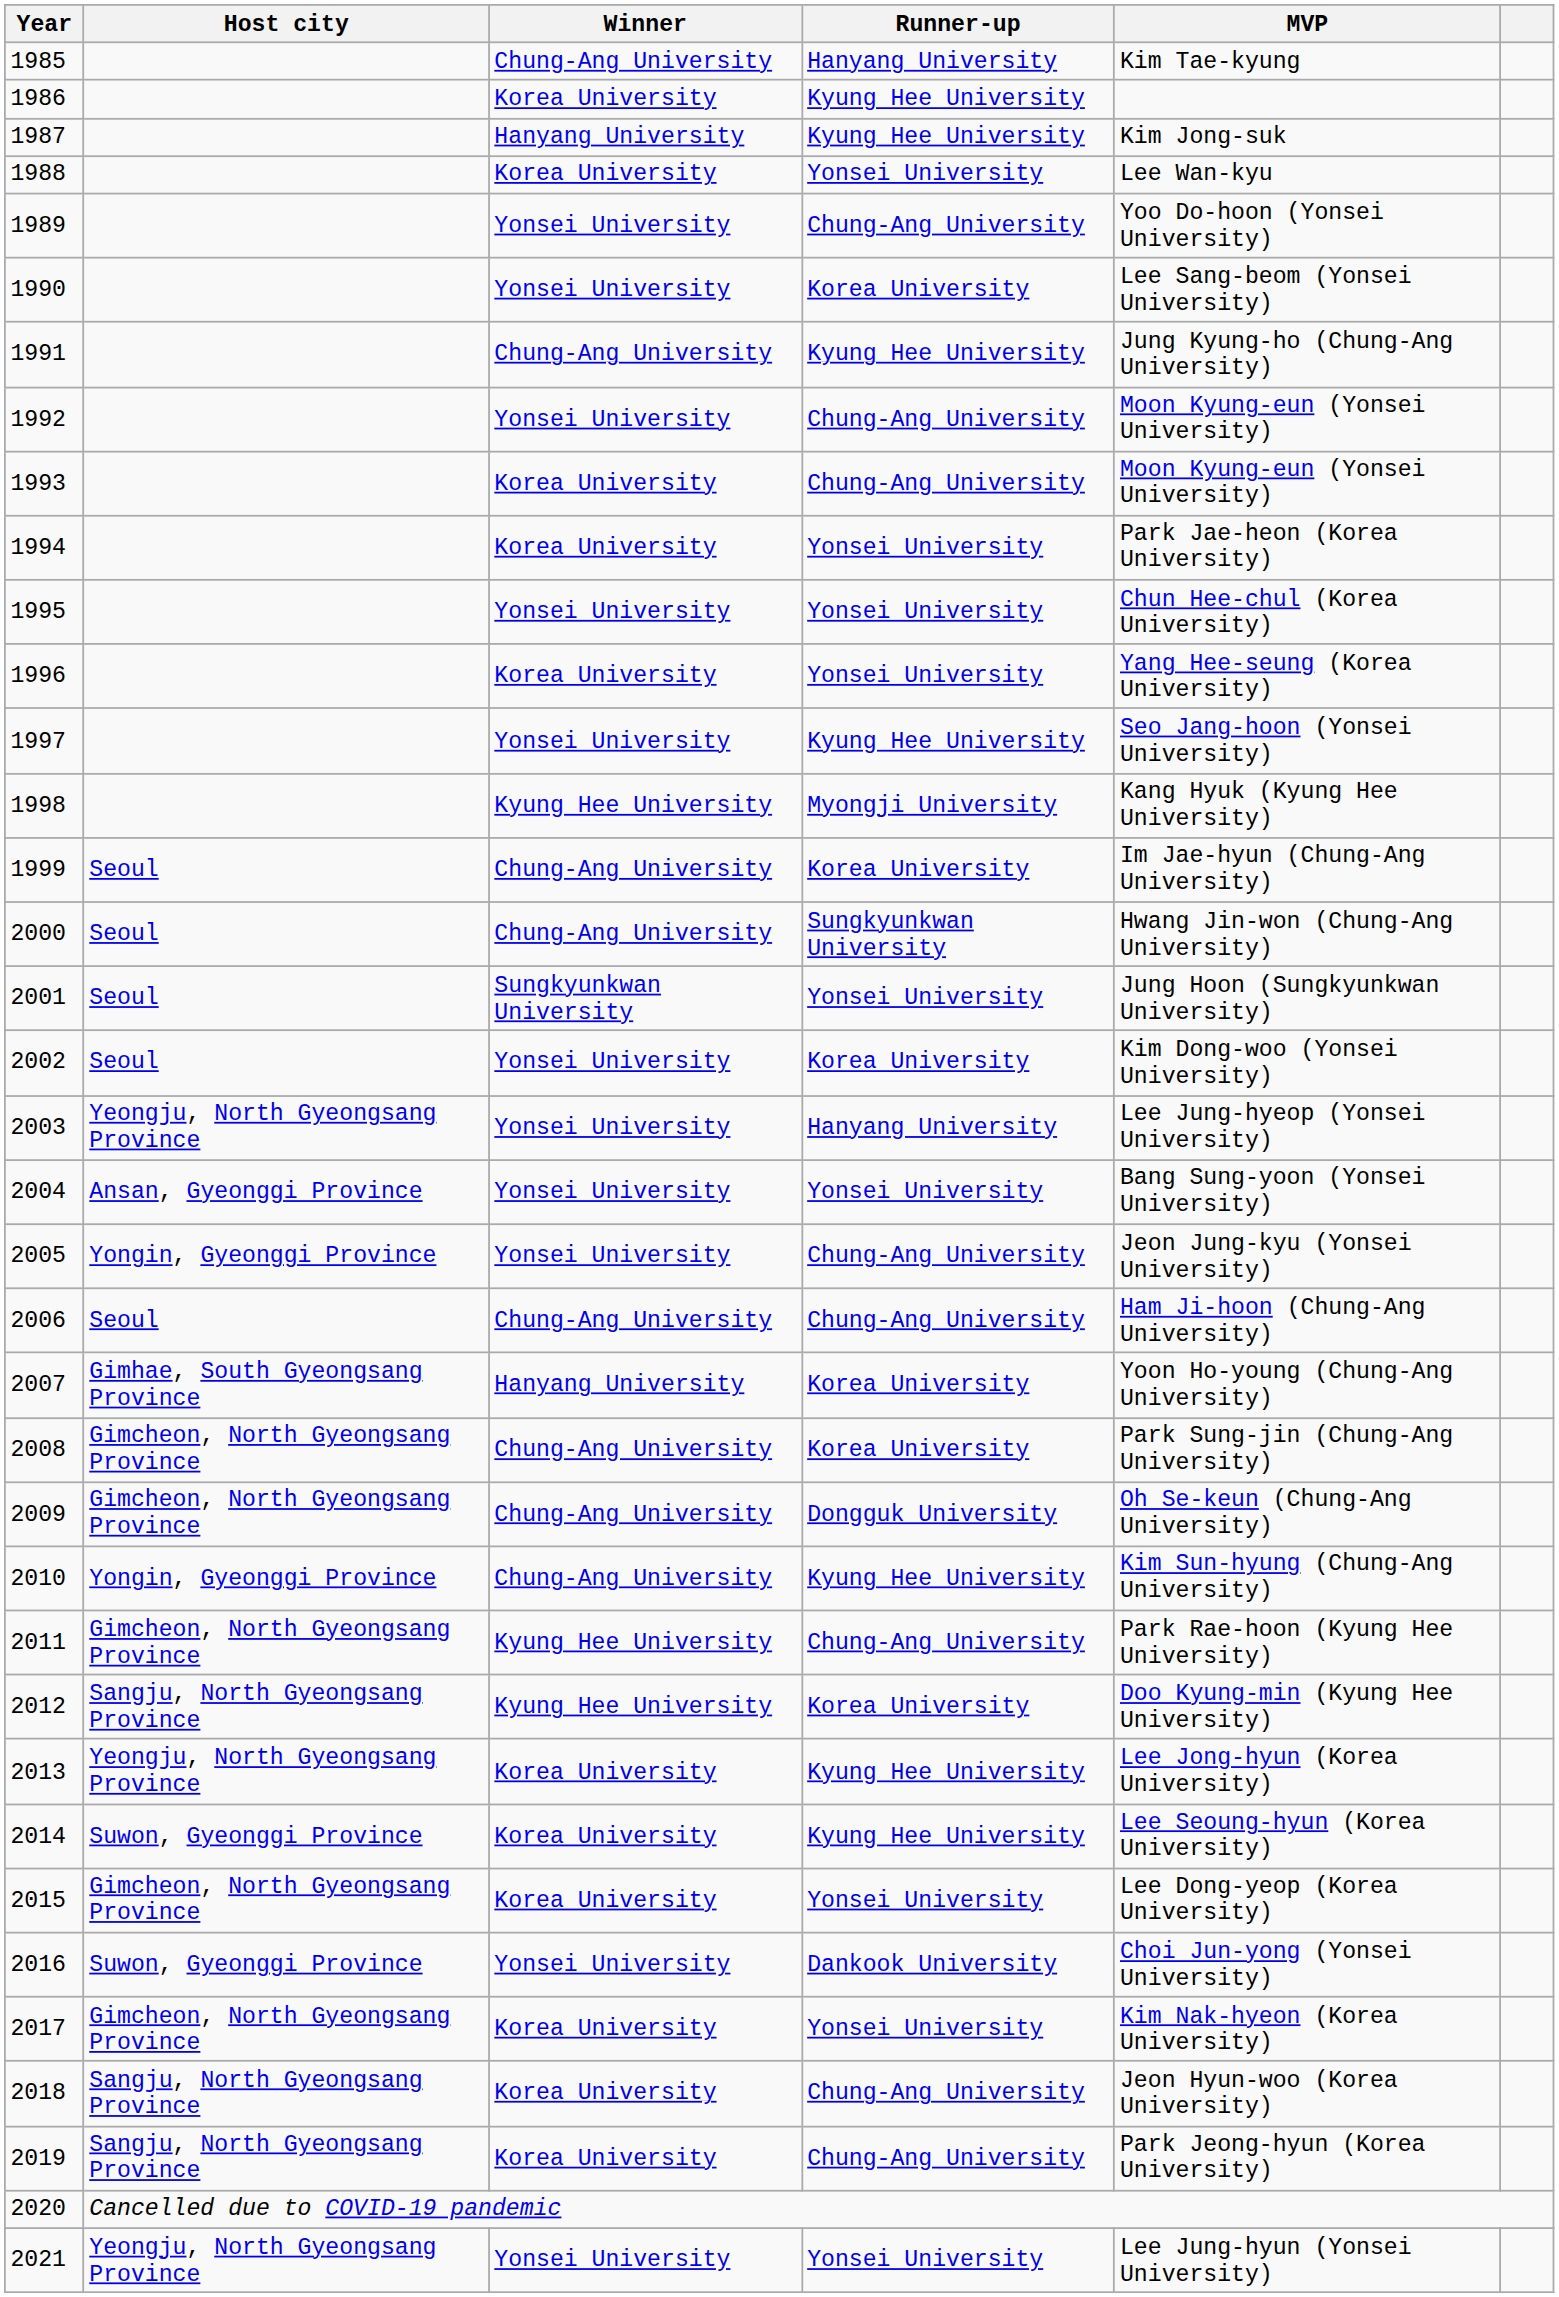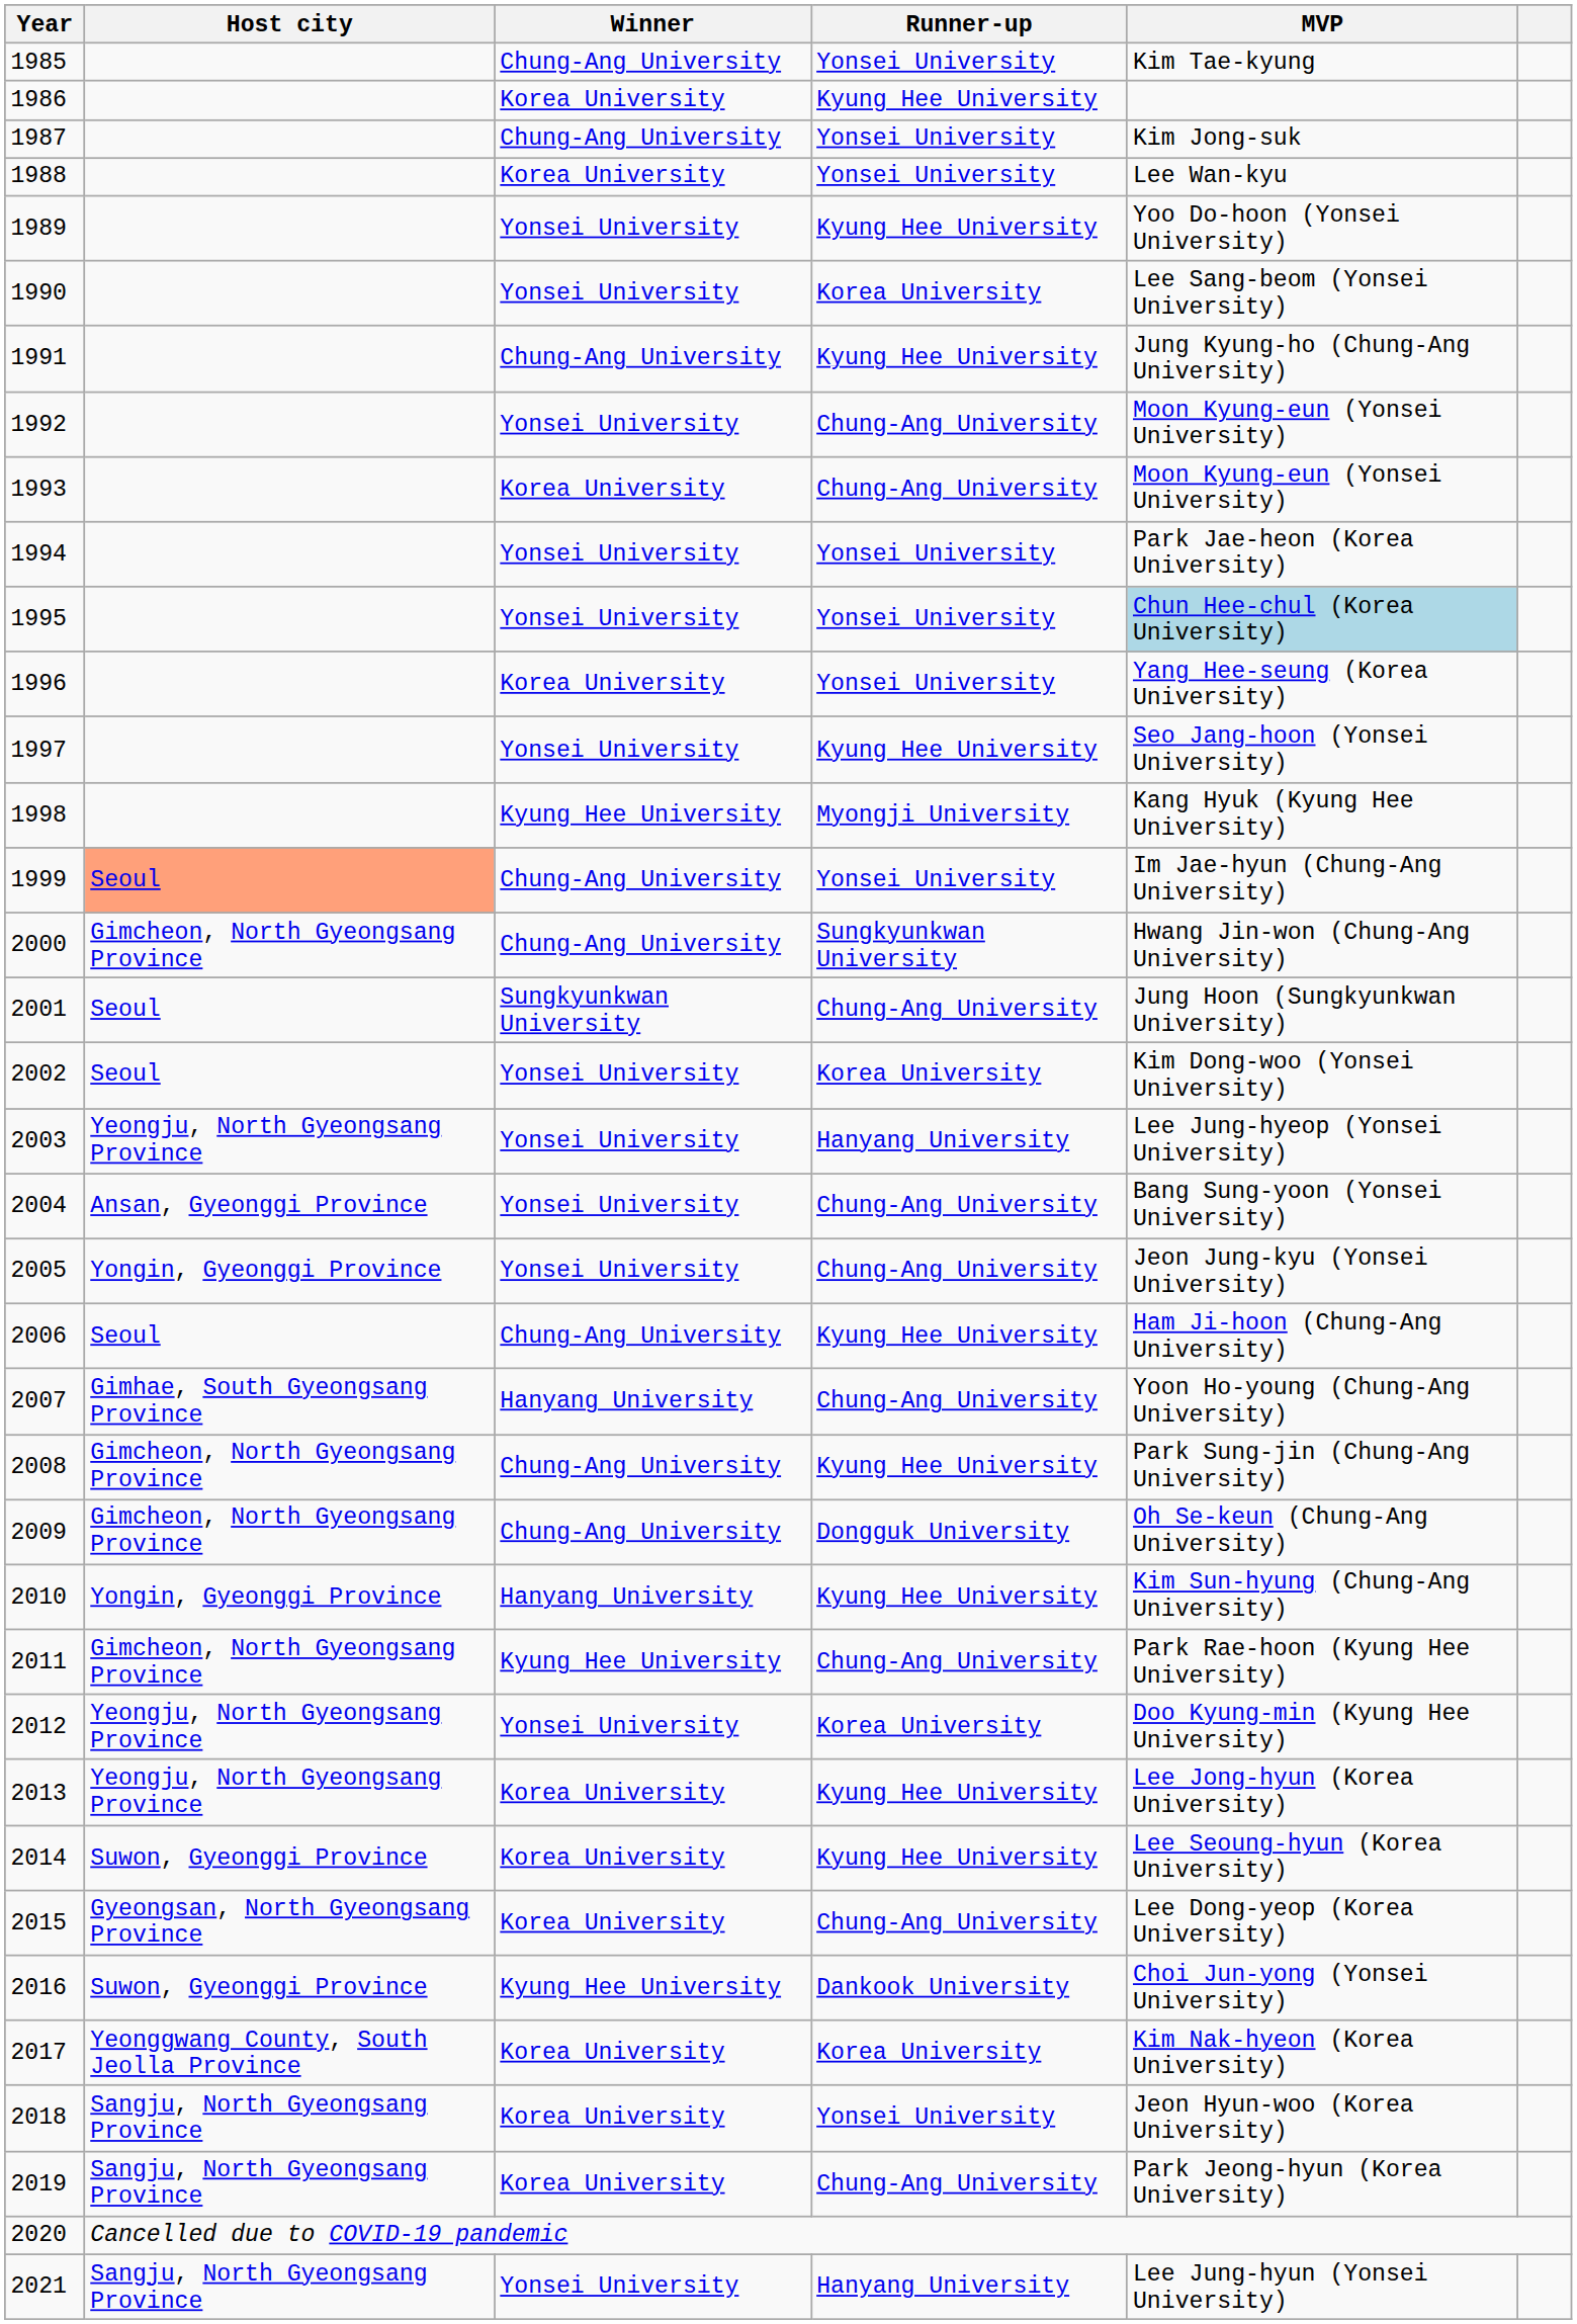 <table class="wikitable sortable sortable">
 <tr>
 <th scope="col" width=40>Year</th>
 <th scope="col" width=260>Host city</th>
 <th scope="col" width=190>Winner</th>
 <th scope="col" width=190>Runner-up</th>
 <th scope="col" width=240>MVP</th>
 <th scope="col" width=30></th>
 </tr>
 <tr>
 <td>1985</td>
 <td></td>
 <td><a href='#'>Chung-Ang University</a></td>
-<td><a href='#'>Hanyang University</a></td>
+<td><a href='#'>Yonsei University</a></td>
 <td>Kim Tae-kyung</td>
 <td></td>
 </tr>
 <tr>
 <td>1986</td>
 <td></td>
 <td><a href='#'>Korea University</a></td>
 <td><a href='#'>Kyung Hee University</a></td>
 <td></td>
 <td></td>
 </tr>
 <tr>
 <td>1987</td>
 <td></td>
-<td><a href='#'>Hanyang University</a></td>
-<td><a href='#'>Kyung Hee University</a></td>
+<td><a href='#'>Chung-Ang University</a></td>
+<td><a href='#'>Yonsei University</a></td>
 <td>Kim Jong-suk</td>
 <td></td>
 </tr>
 <tr>
 <td>1988</td>
 <td></td>
 <td><a href='#'>Korea University</a></td>
 <td><a href='#'>Yonsei University</a></td>
 <td>Lee Wan-kyu</td>
 <td></td>
 </tr>
 <tr>
 <td>1989</td>
 <td></td>
 <td><a href='#'>Yonsei University</a></td>
-<td><a href='#'>Chung-Ang University</a></td>
+<td><a href='#'>Kyung Hee University</a></td>
 <td>Yoo Do-hoon (Yonsei University)</td>
 <td></td>
 </tr>
 <tr>
 <td>1990</td>
 <td></td>
 <td><a href='#'>Yonsei University</a></td>
 <td><a href='#'>Korea University</a></td>
 <td>Lee Sang-beom (Yonsei University)</td>
 <td></td>
 </tr>
 <tr>
 <td>1991</td>
 <td></td>
 <td><a href='#'>Chung-Ang University</a></td>
 <td><a href='#'>Kyung Hee University</a></td>
 <td>Jung Kyung-ho (Chung-Ang University)</td>
 <td></td>
 </tr>
 <tr>
 <td>1992</td>
 <td></td>
 <td><a href='#'>Yonsei University</a></td>
 <td><a href='#'>Chung-Ang University</a></td>
 <td><a href='#'>Moon Kyung-eun</a> (Yonsei University)</td>
 <td></td>
 </tr>
 <tr>
 <td>1993</td>
 <td></td>
 <td><a href='#'>Korea University</a></td>
 <td><a href='#'>Chung-Ang University</a></td>
 <td><a href='#'>Moon Kyung-eun</a> (Yonsei University)</td>
 <td></td>
 </tr>
 <tr>
 <td>1994</td>
 <td></td>
-<td><a href='#'>Korea University</a></td>
+<td><a href='#'>Yonsei University</a></td>
 <td><a href='#'>Yonsei University</a></td>
 <td>Park Jae-heon (Korea University)</td>
 <td></td>
 </tr>
 <tr>
 <td>1995</td>
 <td></td>
 <td><a href='#'>Yonsei University</a></td>
 <td><a href='#'>Yonsei University</a></td>
-<td><a href='#'>Chun Hee-chul</a> (Korea University)</td>
+<td style="background: lightblue;"><a href='#'>Chun Hee-chul</a> (Korea University)</td>
 <td></td>
 </tr>
 <tr>
 <td>1996</td>
 <td></td>
 <td><a href='#'>Korea University</a></td>
 <td><a href='#'>Yonsei University</a></td>
 <td><a href='#'>Yang Hee-seung</a> (Korea University)</td>
 <td></td>
 </tr>
 <tr>
 <td>1997</td>
 <td></td>
 <td><a href='#'>Yonsei University</a></td>
 <td><a href='#'>Kyung Hee University</a></td>
 <td><a href='#'>Seo Jang-hoon</a> (Yonsei University)</td>
 <td></td>
 </tr>
 <tr>
 <td>1998</td>
 <td></td>
 <td><a href='#'>Kyung Hee University</a></td>
 <td><a href='#'>Myongji University</a></td>
 <td>Kang Hyuk (Kyung Hee University)</td>
 <td></td>
 </tr>
 <tr>
 <td>1999</td>
-<td><a href='#'>Seoul</a></td>
+<td style="background: lightsalmon;"><a href='#'>Seoul</a></td>
 <td><a href='#'>Chung-Ang University</a></td>
-<td><a href='#'>Korea University</a></td>
+<td><a href='#'>Yonsei University</a></td>
 <td>Im Jae-hyun (Chung-Ang University)</td>
 <td></td>
 </tr>
 <tr>
 <td>2000</td>
-<td><a href='#'>Seoul</a></td>
+<td><a href='#'>Gimcheon</a>, <a href='#'>North Gyeongsang Province</a></td>
 <td><a href='#'>Chung-Ang University</a></td>
 <td><a href='#'>Sungkyunkwan University</a></td>
 <td>Hwang Jin-won (Chung-Ang University)</td>
 <td></td>
 </tr>
 <tr>
 <td>2001</td>
 <td><a href='#'>Seoul</a></td>
 <td><a href='#'>Sungkyunkwan University</a></td>
-<td><a href='#'>Yonsei University</a></td>
+<td><a href='#'>Chung-Ang University</a></td>
 <td>Jung Hoon (Sungkyunkwan University)</td>
 <td></td>
 </tr>
 <tr>
 <td>2002</td>
 <td><a href='#'>Seoul</a></td>
 <td><a href='#'>Yonsei University</a></td>
 <td><a href='#'>Korea University</a></td>
 <td>Kim Dong-woo (Yonsei University)</td>
 <td></td>
 </tr>
 <tr>
 <td>2003</td>
 <td><a href='#'>Yeongju</a>, <a href='#'>North Gyeongsang Province</a></td>
 <td><a href='#'>Yonsei University</a></td>
 <td><a href='#'>Hanyang University</a></td>
 <td>Lee Jung-hyeop (Yonsei University)</td>
 </tr>
 <tr>
 <td>2004</td>
 <td><a href='#'>Ansan</a>, <a href='#'>Gyeonggi Province</a></td>
 <td><a href='#'>Yonsei University</a></td>
-<td><a href='#'>Yonsei University</a></td>
+<td><a href='#'>Chung-Ang University</a></td>
 <td>Bang Sung-yoon (Yonsei University)</td>
 <td></td>
 </tr>
 <tr>
 <td>2005</td>
 <td><a href='#'>Yongin</a>, <a href='#'>Gyeonggi Province</a></td>
 <td><a href='#'>Yonsei University</a></td>
 <td><a href='#'>Chung-Ang University</a></td>
 <td>Jeon Jung-kyu (Yonsei University)</td>
 <td></td>
 </tr>
 <tr>
 <td>2006</td>
 <td><a href='#'>Seoul</a></td>
 <td><a href='#'>Chung-Ang University</a></td>
-<td><a href='#'>Chung-Ang University</a></td>
+<td><a href='#'>Kyung Hee University</a></td>
 <td><a href='#'>Ham Ji-hoon</a> (Chung-Ang University)</td>
 <td></td>
 </tr>
 <tr>
 <td>2007</td>
 <td><a href='#'>Gimhae</a>, <a href='#'>South Gyeongsang Province</a></td>
 <td><a href='#'>Hanyang University</a></td>
-<td><a href='#'>Korea University</a></td>
+<td><a href='#'>Chung-Ang University</a></td>
 <td>Yoon Ho-young (Chung-Ang University)</td>
 <td></td>
 </tr>
 <tr>
 <td>2008</td>
 <td><a href='#'>Gimcheon</a>, <a href='#'>North Gyeongsang Province</a></td>
 <td><a href='#'>Chung-Ang University</a></td>
-<td><a href='#'>Korea University</a></td>
+<td><a href='#'>Kyung Hee University</a></td>
 <td>Park Sung-jin (Chung-Ang University)</td>
 <td></td>
 </tr>
 <tr>
 <td>2009</td>
 <td><a href='#'>Gimcheon</a>, <a href='#'>North Gyeongsang Province</a></td>
 <td><a href='#'>Chung-Ang University</a></td>
 <td><a href='#'>Dongguk University</a></td>
 <td><a href='#'>Oh Se-keun</a> (Chung-Ang University)</td>
 <td></td>
 </tr>
 <tr>
 <td>2010</td>
 <td><a href='#'>Yongin</a>, <a href='#'>Gyeonggi Province</a></td>
-<td><a href='#'>Chung-Ang University</a></td>
+<td><a href='#'>Hanyang University</a></td>
 <td><a href='#'>Kyung Hee University</a></td>
 <td><a href='#'>Kim Sun-hyung</a> (Chung-Ang University)</td>
 <td></td>
 </tr>
 <tr>
 <td>2011</td>
 <td><a href='#'>Gimcheon</a>, <a href='#'>North Gyeongsang Province</a></td>
 <td><a href='#'>Kyung Hee University</a></td>
 <td><a href='#'>Chung-Ang University</a></td>
 <td>Park Rae-hoon (Kyung Hee University)</td>
 <td></td>
 </tr>
 <tr>
 <td>2012</td>
-<td><a href='#'>Sangju</a>, <a href='#'>North Gyeongsang Province</a></td>
-<td><a href='#'>Kyung Hee University</a></td>
+<td><a href='#'>Yeongju</a>, <a href='#'>North Gyeongsang Province</a></td>
+<td><a href='#'>Yonsei University</a></td>
 <td><a href='#'>Korea University</a></td>
 <td><a href='#'>Doo Kyung-min</a> (Kyung Hee University)</td>
 <td></td>
 </tr>
 <tr>
 <td>2013</td>
 <td><a href='#'>Yeongju</a>, <a href='#'>North Gyeongsang Province</a></td>
 <td><a href='#'>Korea University</a></td>
 <td><a href='#'>Kyung Hee University</a></td>
 <td><a href='#'>Lee Jong-hyun</a> (Korea University)</td>
 <td></td>
 </tr>
 <tr>
 <td>2014</td>
 <td><a href='#'>Suwon</a>, <a href='#'>Gyeonggi Province</a></td>
 <td><a href='#'>Korea University</a></td>
 <td><a href='#'>Kyung Hee University</a></td>
 <td><a href='#'>Lee Seoung-hyun</a> (Korea University)</td>
 <td></td>
 </tr>
 <tr>
 <td>2015</td>
-<td><a href='#'>Gimcheon</a>, <a href='#'>North Gyeongsang Province</a></td>
+<td><a href='#'>Gyeongsan</a>, <a href='#'>North Gyeongsang Province</a></td>
 <td><a href='#'>Korea University</a></td>
-<td><a href='#'>Yonsei University</a></td>
+<td><a href='#'>Chung-Ang University</a></td>
 <td>Lee Dong-yeop (Korea University)</td>
 <td></td>
 </tr>
 <tr>
 <td>2016</td>
 <td><a href='#'>Suwon</a>, <a href='#'>Gyeonggi Province</a></td>
-<td><a href='#'>Yonsei University</a></td>
+<td><a href='#'>Kyung Hee University</a></td>
 <td><a href='#'>Dankook University</a></td>
 <td><a href='#'>Choi Jun-yong</a> (Yonsei University)</td>
 <td></td>
 </tr>
 <tr>
 <td>2017</td>
-<td><a href='#'>Gimcheon</a>, <a href='#'>North Gyeongsang Province</a></td>
+<td><a href='#'>Yeonggwang County</a>, <a href='#'>South Jeolla Province</a></td>
 <td><a href='#'>Korea University</a></td>
-<td><a href='#'>Yonsei University</a></td>
+<td><a href='#'>Korea University</a></td>
 <td><a href='#'>Kim Nak-hyeon</a> (Korea University)</td>
 <td></td>
 </tr>
 <tr>
 <td>2018</td>
 <td><a href='#'>Sangju</a>, <a href='#'>North Gyeongsang Province</a></td>
 <td><a href='#'>Korea University</a></td>
-<td><a href='#'>Chung-Ang University</a></td>
+<td><a href='#'>Yonsei University</a></td>
 <td>Jeon Hyun-woo (Korea University)</td>
 <td></td>
 </tr>
 <tr>
 <td>2019</td>
 <td><a href='#'>Sangju</a>, <a href='#'>North Gyeongsang Province</a></td>
 <td><a href='#'>Korea University</a></td>
 <td><a href='#'>Chung-Ang University</a></td>
 <td>Park Jeong-hyun (Korea University)</td>
 <td></td>
 </tr>
 <tr>
 <td>2020</td>
 <td colspan="5"><em>Cancelled due to <a href='#'>COVID-19 pandemic</a></em></td>
 </tr>
 <tr>
 <td>2021</td>
-<td><a href='#'>Yeongju</a>, <a href='#'>North Gyeongsang Province</a></td>
+<td><a href='#'>Sangju</a>, <a href='#'>North Gyeongsang Province</a></td>
 <td><a href='#'>Yonsei University</a></td>
-<td><a href='#'>Yonsei University</a></td>
+<td><a href='#'>Hanyang University</a></td>
 <td>Lee Jung-hyun (Yonsei University)</td>
 <td></td>
 </tr>
 </table>
